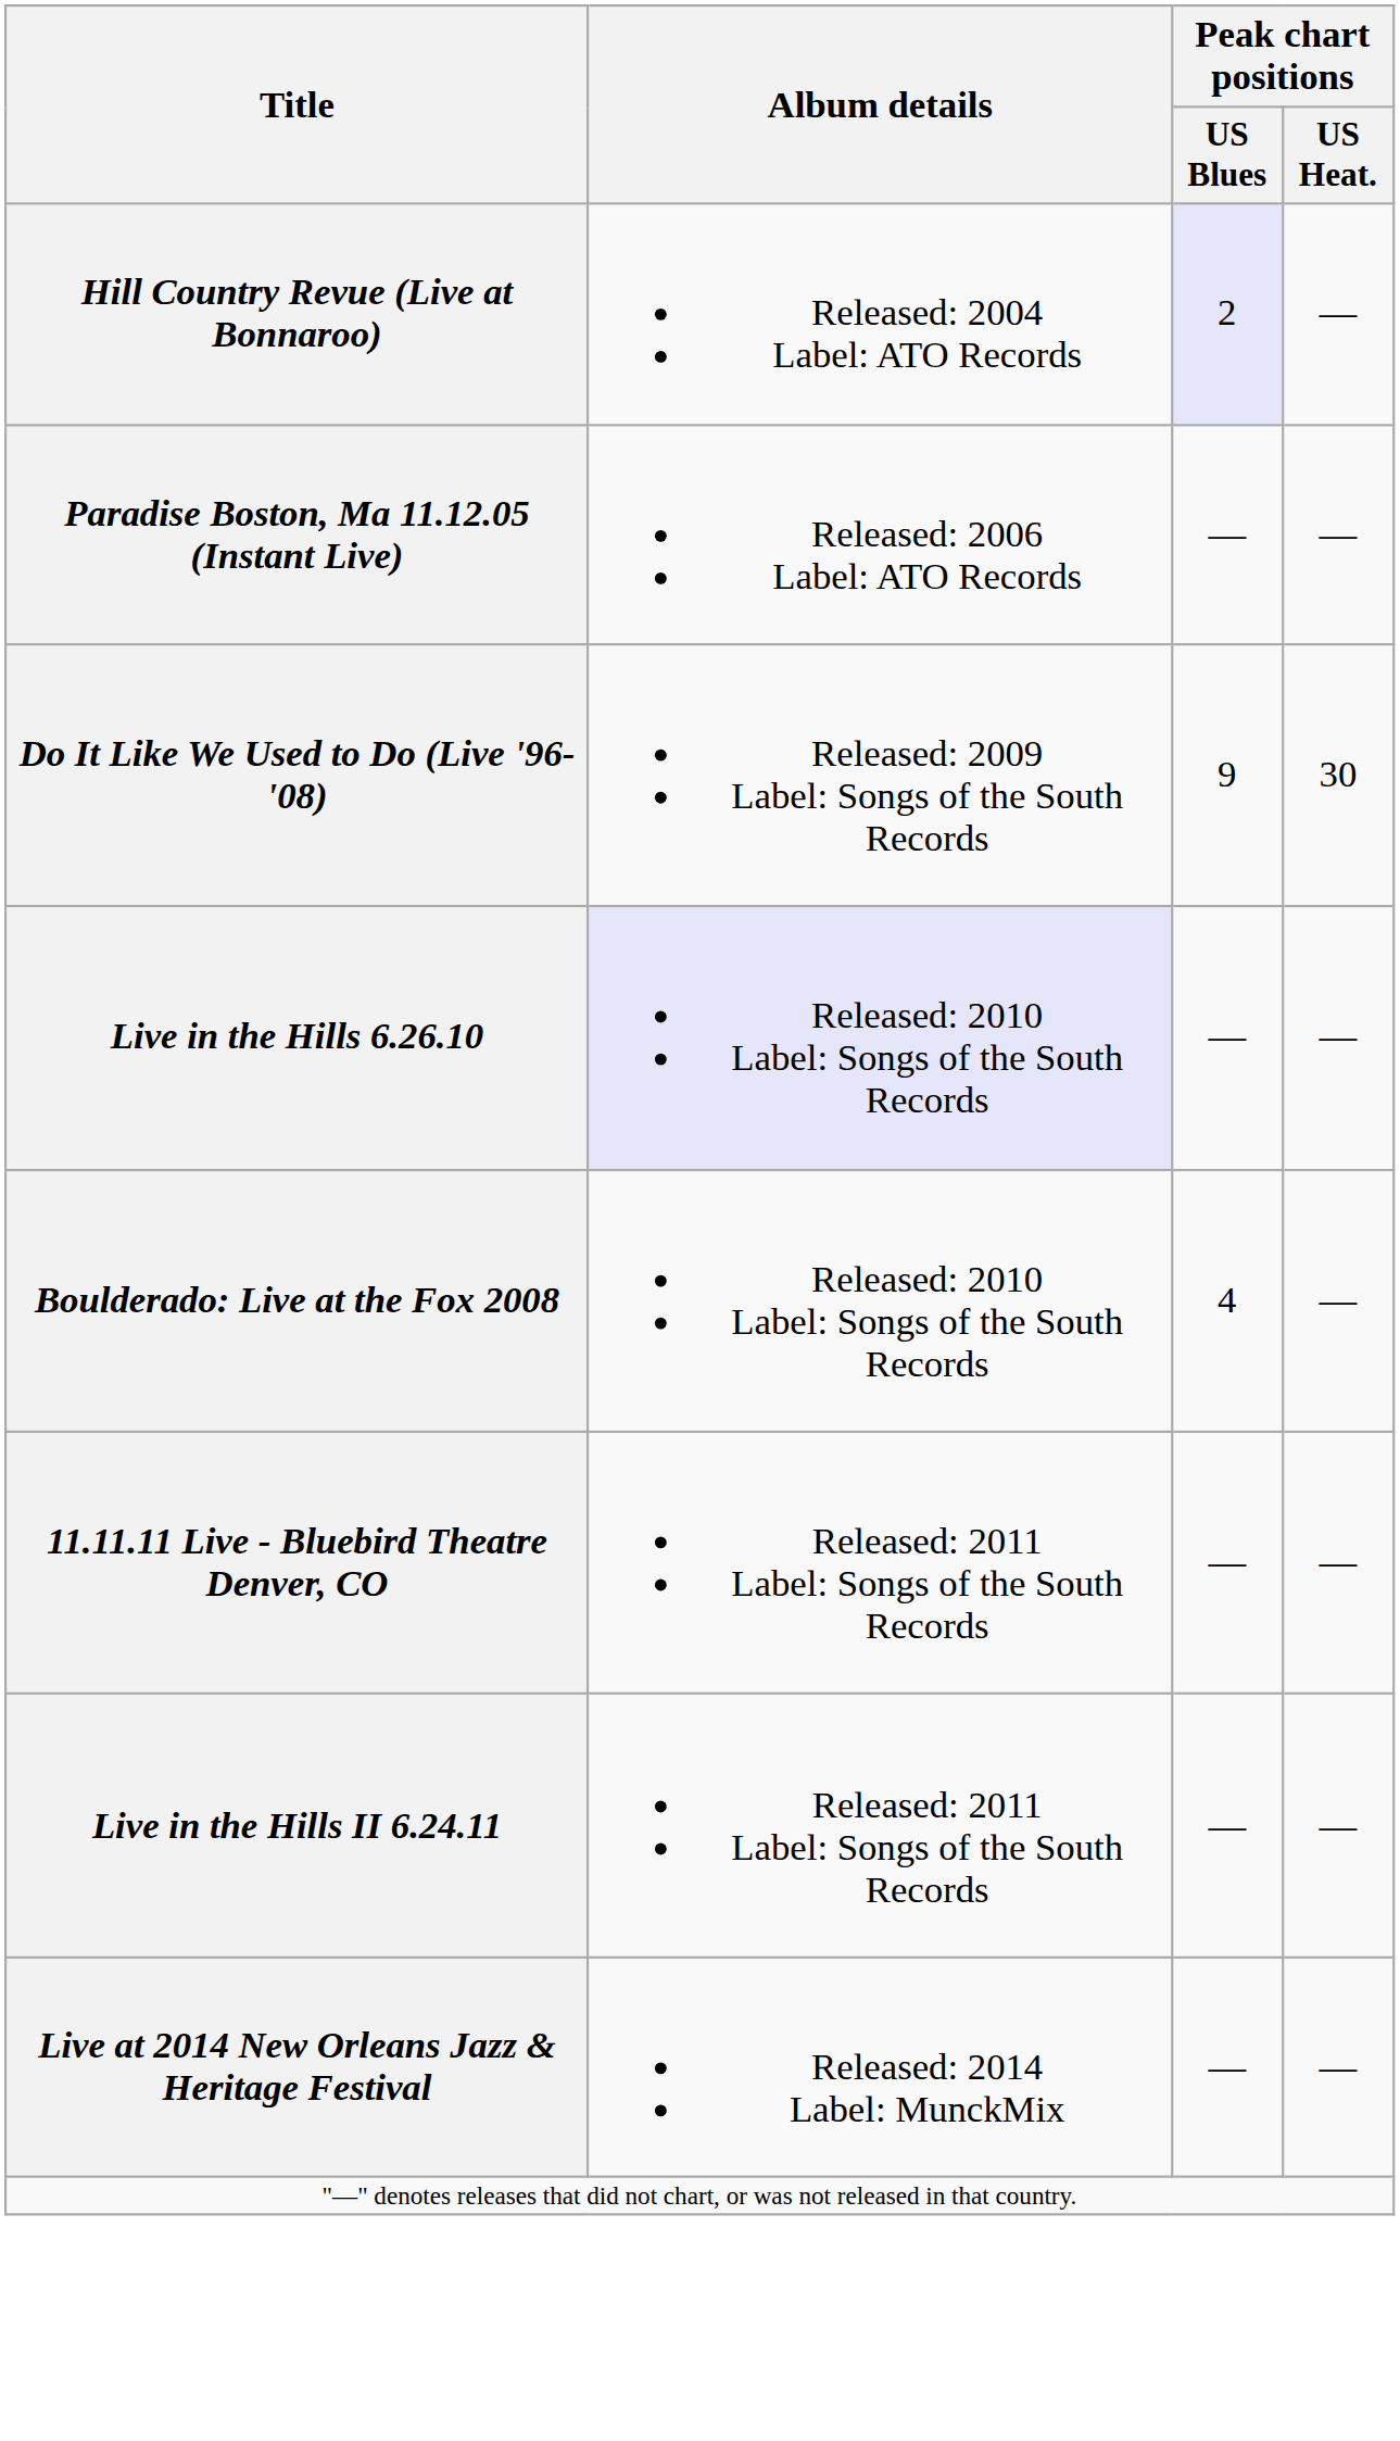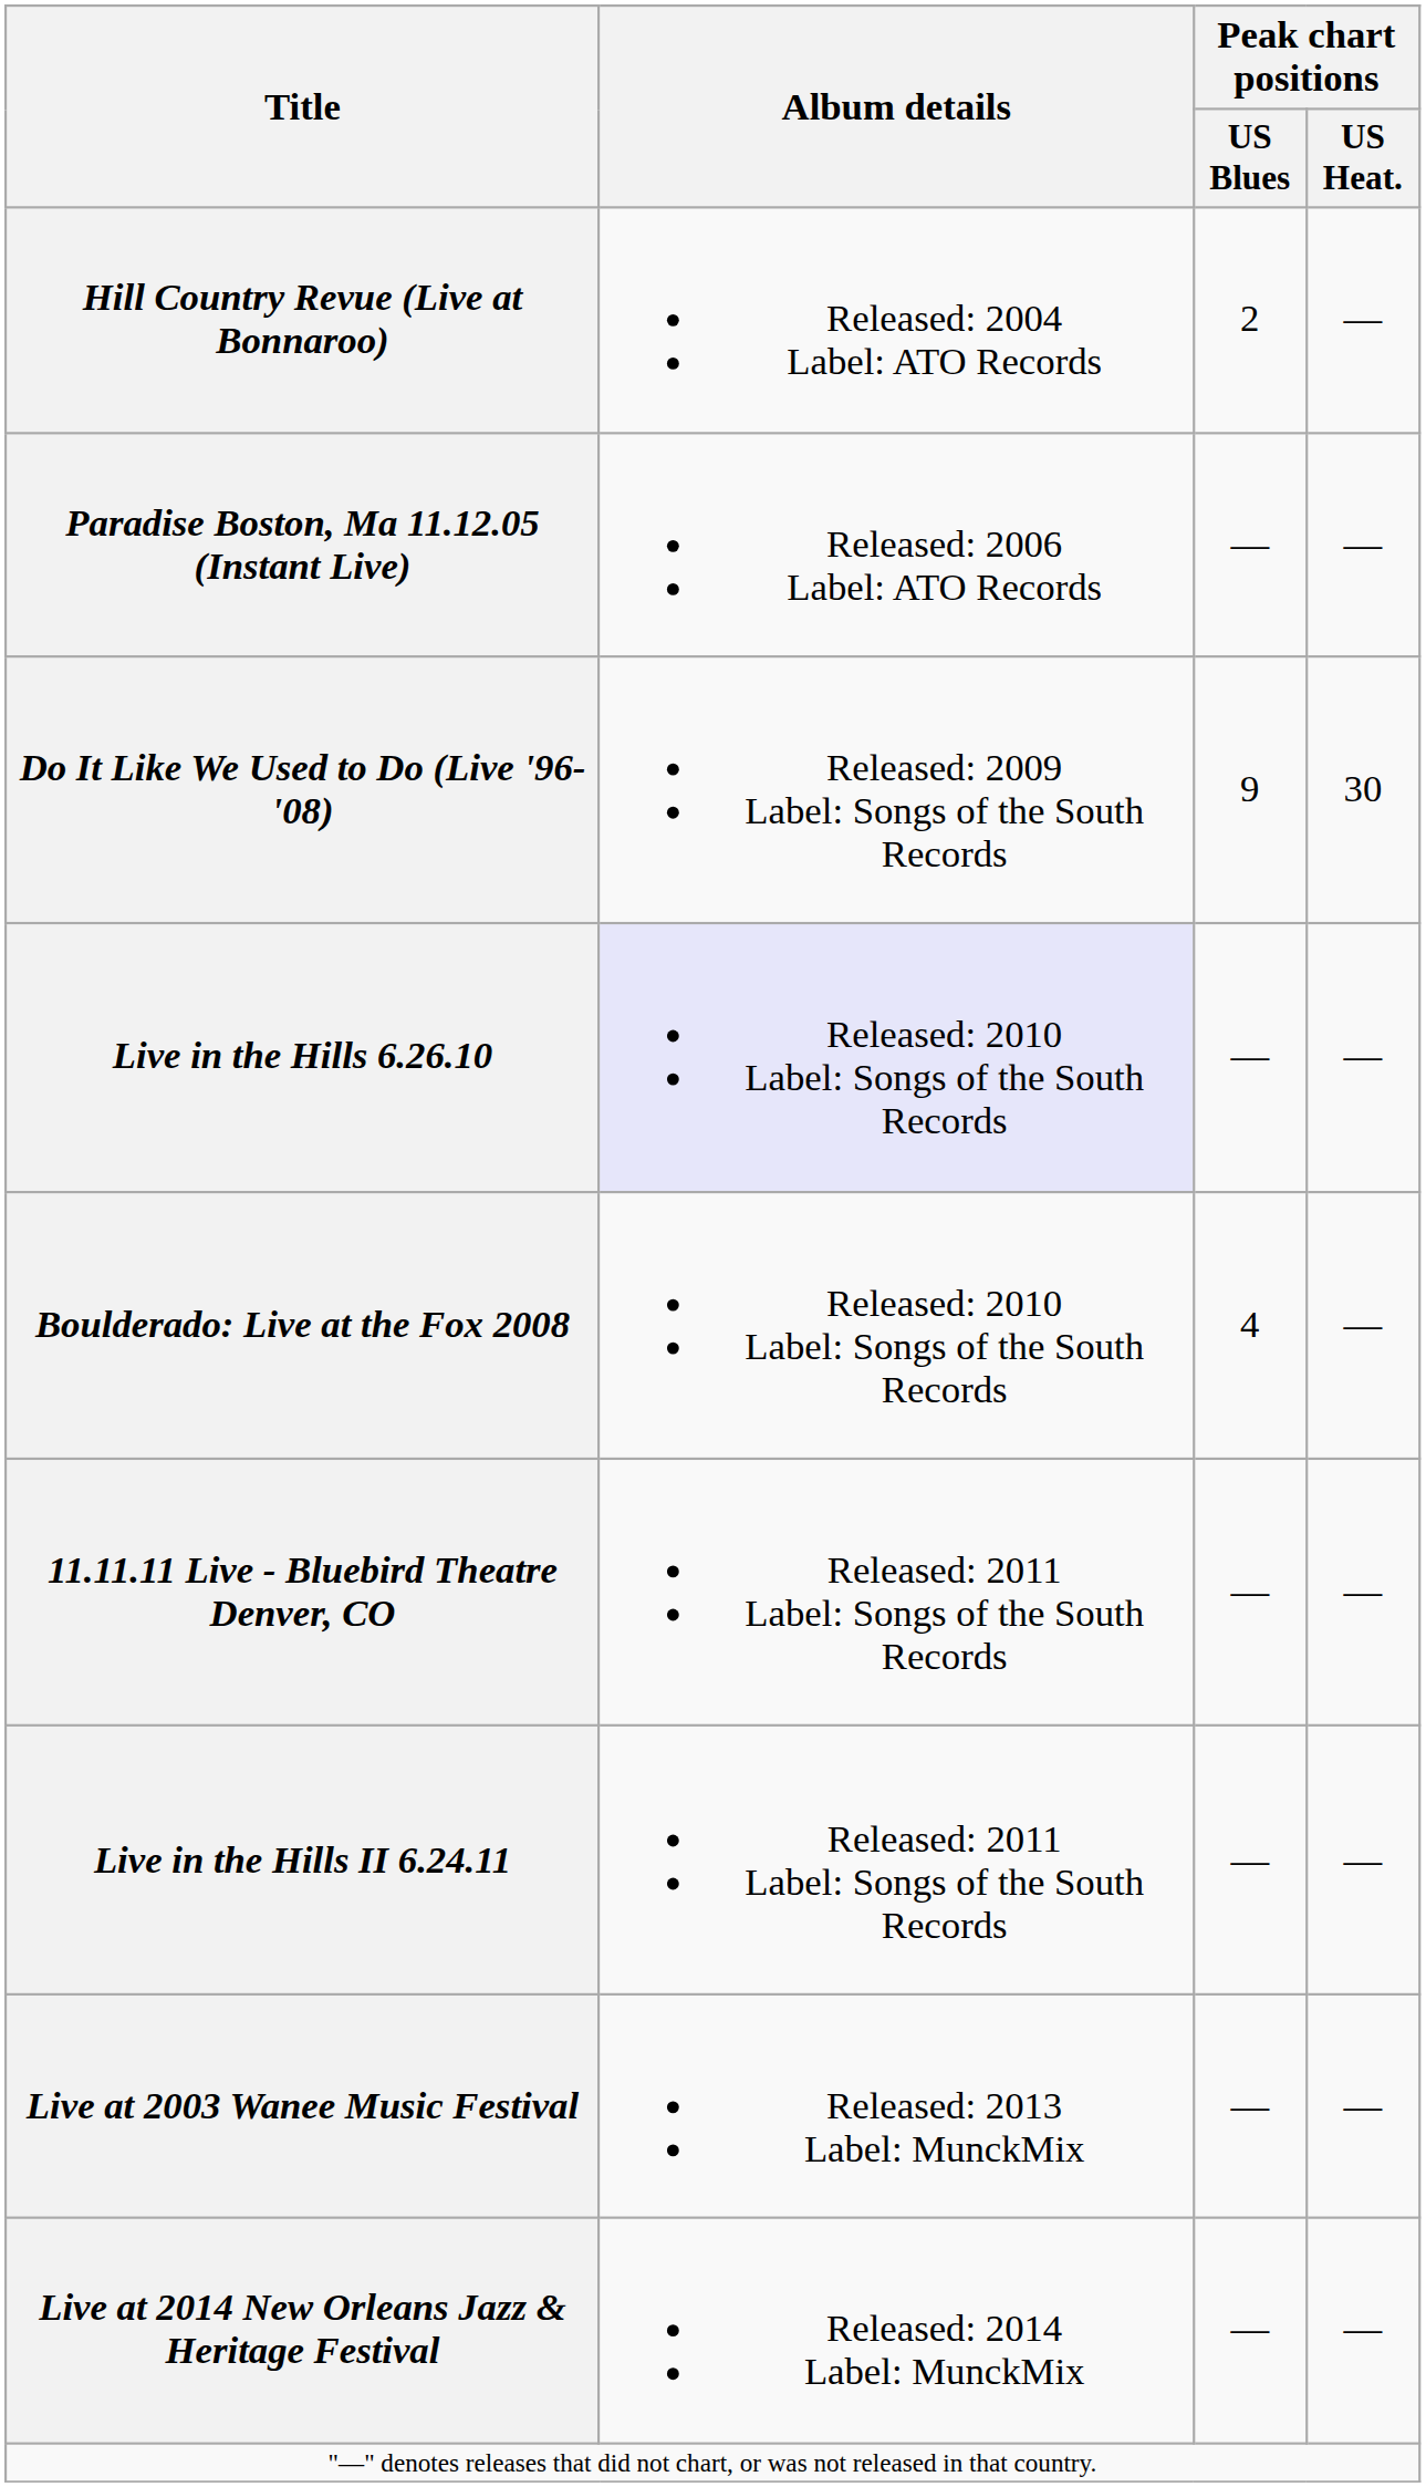 <table class="wikitable plainrowheaders" style="text-align:center;">
 <tr>
 <th rowspan="2" scope="col" style="width:15em;">Title</th>
 <th rowspan="2" scope="col" style="width:15em;">Album details</th>
 <th colspan="2">Peak chart positions</th>
 </tr>
 <tr>
 <th scope="col" style="width:2.8em;font-size:90%;">US Blues</th>
 <th scope="col" style="width:2.8em;font-size:90%;">US Heat.</th>
 </tr>
 <tr>
 <th scope="row"><em>Hill Country Revue (Live at Bonnaroo)</em></th>
 <td><br><ul><li>Released: 2004</li><li>Label: ATO Records</li></ul></td>
-<td style="background: lavender;">2</td>
+<td>2</td>
 <td>—</td>
 </tr>
 <tr>
 <th scope="row"><em>Paradise Boston, Ma 11.12.05 (Instant Live)</em></th>
 <td><br><ul><li>Released: 2006</li><li>Label: ATO Records</li></ul></td>
 <td>—</td>
 <td>—</td>
 </tr>
 <tr>
 <th scope="row"><em>Do It Like We Used to Do (Live '96-'08)</em></th>
 <td><br><ul><li>Released: 2009</li><li>Label: Songs of the South Records</li></ul></td>
 <td>9</td>
 <td>30</td>
 </tr>
 <tr>
 <th scope="row"><em>Live in the Hills 6.26.10</em></th>
 <td style="background: lavender;"><br><ul><li>Released: 2010</li><li>Label: Songs of the South Records</li></ul></td>
 <td>—</td>
 <td>—</td>
 </tr>
 <tr>
 <th scope="row"><em>Boulderado: Live at the Fox 2008</em></th>
 <td><br><ul><li>Released: 2010</li><li>Label: Songs of the South Records</li></ul></td>
 <td>4</td>
 <td>—</td>
 </tr>
 <tr>
 <th scope="row"><em>11.11.11 Live - Bluebird Theatre Denver, CO</em></th>
 <td><br><ul><li>Released: 2011</li><li>Label: Songs of the South Records</li></ul></td>
 <td>—</td>
 <td>—</td>
 </tr>
 <tr>
 <th scope="row"><em>Live in the Hills II 6.24.11</em></th>
 <td><br><ul><li>Released: 2011</li><li>Label: Songs of the South Records</li></ul></td>
 <td>—</td>
 <td>—</td>
 </tr>
 <tr>
+<th scope="row"><em>Live at 2003 Wanee Music Festival</em></th>
+<td><br><ul><li>Released: 2013</li><li>Label: MunckMix</li></ul></td>
+<td>—</td>
+<td>—</td>
+</tr>
+<tr>
 <th scope="row"><em>Live at 2014 New Orleans Jazz & Heritage Festival</em></th>
 <td><br><ul><li>Released: 2014</li><li>Label: MunckMix</li></ul></td>
 <td>—</td>
 <td>—</td>
 </tr>
 <tr>
 <td colspan="4" style="text-align:center; font-size:8pt;">"—" denotes releases that did not chart, or was not released in that country.</td>
 </tr>
 </table>
